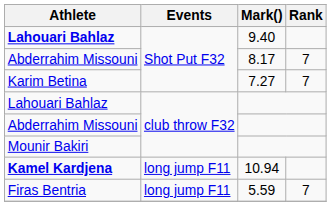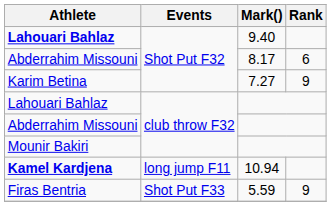 <table class=wikitable style="text-align: center; font-size:90%">
 <tr>
 <th>Athlete</th>
 <th>Events</th>
 <th>Mark()</th>
 <th>Rank</th>
 </tr>
 <tr>
 <td align=left><strong><a href='#'>Lahouari Bahlaz</a></strong></td>
 <td align=left rowspan=3><a href='#'>Shot Put F32</a></td>
 <td>9.40</td>
 <td></td>
 </tr>
 <tr>
 <td align=left><a href='#'>Abderrahim Missouni</a></td>
 <td>8.17</td>
-<td>7</td>
+<td>6</td>
 </tr>
 <tr>
 <td align=left><a href='#'>Karim Betina</a></td>
 <td>7.27</td>
-<td>7</td>
+<td>9</td>
 </tr>
 <tr>
 <td align=left><a href='#'>Lahouari Bahlaz</a></td>
 <td align=left rowspan=3><a href='#'>club throw F32</a></td>
 <td colspan=2></td>
 </tr>
 <tr>
 <td align=left><a href='#'>Abderrahim Missouni</a></td>
 <td colspan=2></td>
 </tr>
 <tr>
 <td align=left><a href='#'>Mounir Bakiri</a></td>
 <td colspan=2></td>
 </tr>
 <tr>
 <td align=left><strong><a href='#'>Kamel Kardjena</a></strong></td>
 <td align=left><a href='#'>long jump F11</a></td>
 <td>10.94</td>
 <td></td>
 </tr>
 <tr>
 <td align=left><a href='#'>Firas Bentria</a></td>
-<td align=left><a href='#'>long jump F11</a></td>
+<td align=left><a href='#'>Shot Put F33</a></td>
 <td>5.59</td>
-<td>7</td>
+<td>9</td>
 </tr>
 <tr>
 </tr>
 </table>
